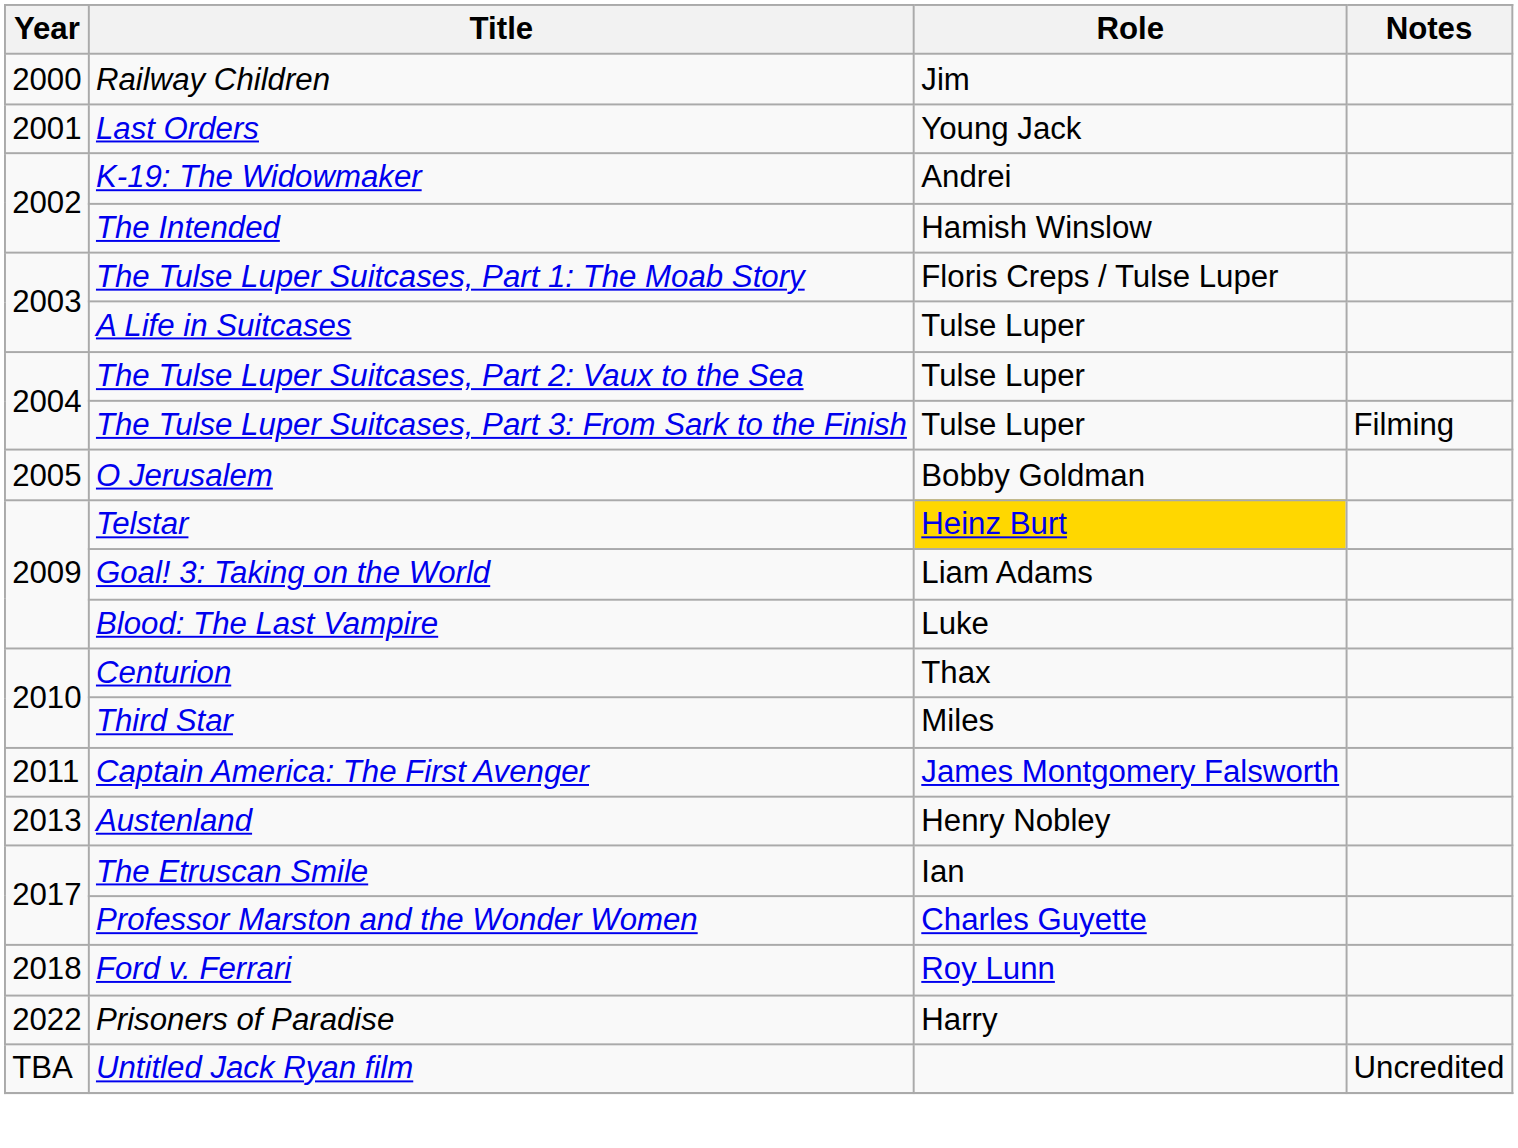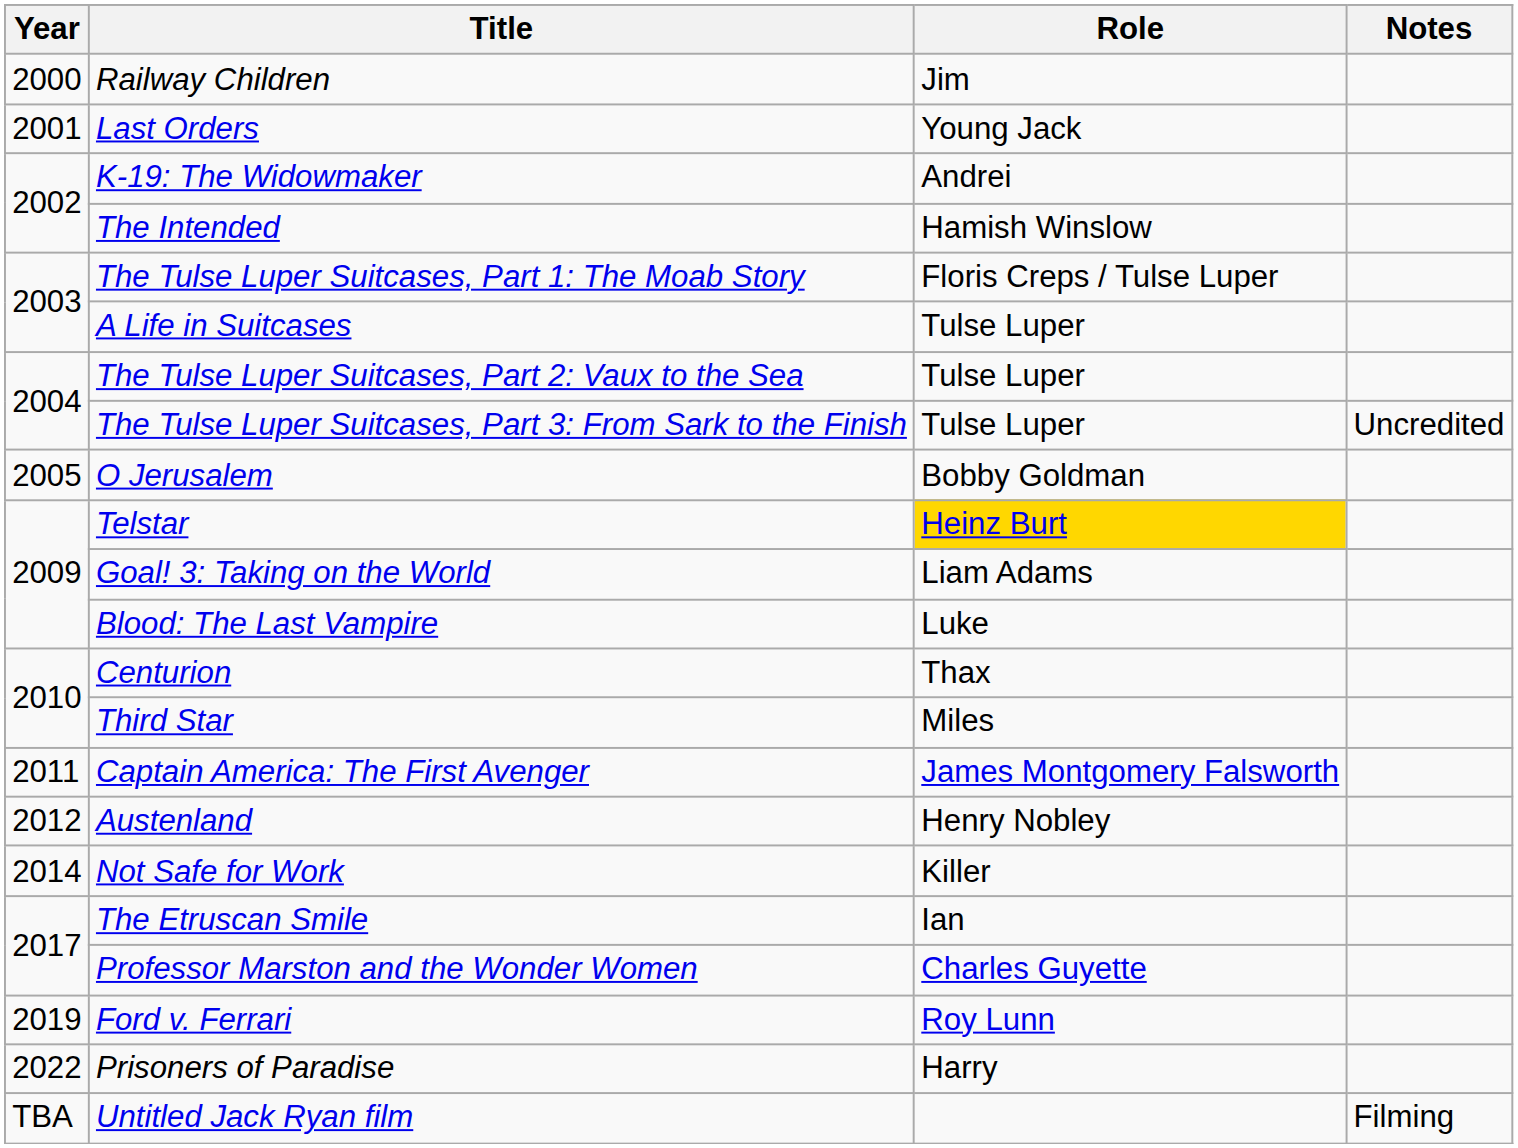 <table class="wikitable sortable">
 <tr>
 <th>Year</th>
 <th>Title</th>
 <th>Role</th>
 <th class="unsortable">Notes</th>
 </tr>
 <tr>
 <td>2000</td>
 <td><em>Railway Children</em></td>
 <td>Jim</td>
 <td></td>
 </tr>
 <tr>
 <td>2001</td>
 <td><em><a href='#'>Last Orders</a></em></td>
 <td>Young Jack</td>
 <td></td>
 </tr>
 <tr>
 <td rowspan="2">2002</td>
 <td><em><a href='#'>K-19: The Widowmaker</a></em></td>
 <td>Andrei</td>
 <td></td>
 </tr>
 <tr>
 <td><em><a href='#'>The Intended</a></em></td>
 <td>Hamish Winslow</td>
 <td></td>
 </tr>
 <tr>
 <td rowspan="2">2003</td>
 <td><em><a href='#'>The Tulse Luper Suitcases, Part 1: The Moab Story</a></em></td>
 <td>Floris Creps / Tulse Luper</td>
 <td></td>
 </tr>
 <tr>
 <td><em><a href='#'>A Life in Suitcases</a></em></td>
 <td>Tulse Luper</td>
 <td></td>
 </tr>
 <tr>
 <td rowspan="2">2004</td>
 <td><em><a href='#'>The Tulse Luper Suitcases, Part 2: Vaux to the Sea</a></em></td>
 <td>Tulse Luper</td>
 <td></td>
 </tr>
 <tr>
 <td><em><a href='#'>The Tulse Luper Suitcases, Part 3: From Sark to the Finish</a></em></td>
 <td>Tulse Luper</td>
-<td>Filming</td>
+<td>Uncredited</td>
 </tr>
 <tr>
 <td>2005</td>
 <td><em><a href='#'>O Jerusalem</a></em></td>
 <td>Bobby Goldman</td>
 <td></td>
 </tr>
 <tr>
 <td rowspan="3">2009</td>
 <td><em><a href='#'>Telstar</a></em></td>
 <td style="background: gold;"><a href='#'>Heinz Burt</a></td>
 <td></td>
 </tr>
 <tr>
 <td><em><a href='#'>Goal! 3: Taking on the World</a></em></td>
 <td>Liam Adams</td>
 <td></td>
 </tr>
 <tr>
 <td><em><a href='#'>Blood: The Last Vampire</a></em></td>
 <td>Luke</td>
 <td></td>
 </tr>
 <tr>
 <td rowspan="2">2010</td>
 <td><em><a href='#'>Centurion</a></em></td>
 <td>Thax</td>
 <td></td>
 </tr>
 <tr>
 <td><em><a href='#'>Third Star</a></em></td>
 <td>Miles</td>
 <td></td>
 </tr>
 <tr>
 <td>2011</td>
 <td><em><a href='#'>Captain America: The First Avenger</a></em></td>
 <td><a href='#'>James Montgomery Falsworth</a></td>
 <td></td>
 </tr>
 <tr>
-<td>2013</td>
+<td>2012</td>
 <td><em><a href='#'>Austenland</a></em></td>
 <td>Henry Nobley</td>
+<td></td>
+</tr>
+<tr>
+<td>2014</td>
+<td><em><a href='#'>Not Safe for Work</a></em></td>
+<td>Killer</td>
 <td></td>
 </tr>
 <tr>
 <td rowspan="2">2017</td>
 <td><em><a href='#'>The Etruscan Smile</a></em></td>
 <td>Ian</td>
 <td></td>
 </tr>
 <tr>
 <td><em><a href='#'>Professor Marston and the Wonder Women</a></em></td>
 <td><a href='#'>Charles Guyette</a></td>
 <td></td>
 </tr>
 <tr>
-<td>2018</td>
+<td>2019</td>
 <td><em><a href='#'>Ford v. Ferrari</a></em></td>
 <td><a href='#'>Roy Lunn</a></td>
 <td></td>
 </tr>
 <tr>
 <td>2022</td>
 <td><em>Prisoners of Paradise</em></td>
 <td>Harry</td>
 <td></td>
 </tr>
 <tr>
 <td>TBA</td>
 <td><em><a href='#'>Untitled Jack Ryan film</a></em></td>
 <td></td>
-<td>Uncredited</td>
+<td>Filming</td>
 </tr>
 <tr>
 </tr>
 </table>
